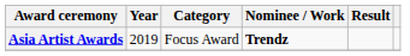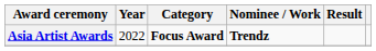 <table class="wikitable plainrowheaders sortable">
 <tr>
 <th scope="col">Award ceremony</th>
 <th scope="col">Year</th>
 <th scope="col">Category</th>
 <th scope="col">Nominee / Work</th>
 <th scope="col">Result</th>
 <th scope="col" class="unsortable"></th>
 </tr>
 <tr>
 <th scope="row"><a href='#'>Asia Artist Awards</a></th>
-<td style="text-align:center">2019</td>
-<td>Focus Award</td>
+<td style="text-align:center">2022</td>
+<td><strong>Focus Award</strong></td>
 <td><strong>Trendz</strong></td>
 <td></td>
 <td style="text-align:center"></td>
 </tr>
 <tr>
 </tr>
 </table>
